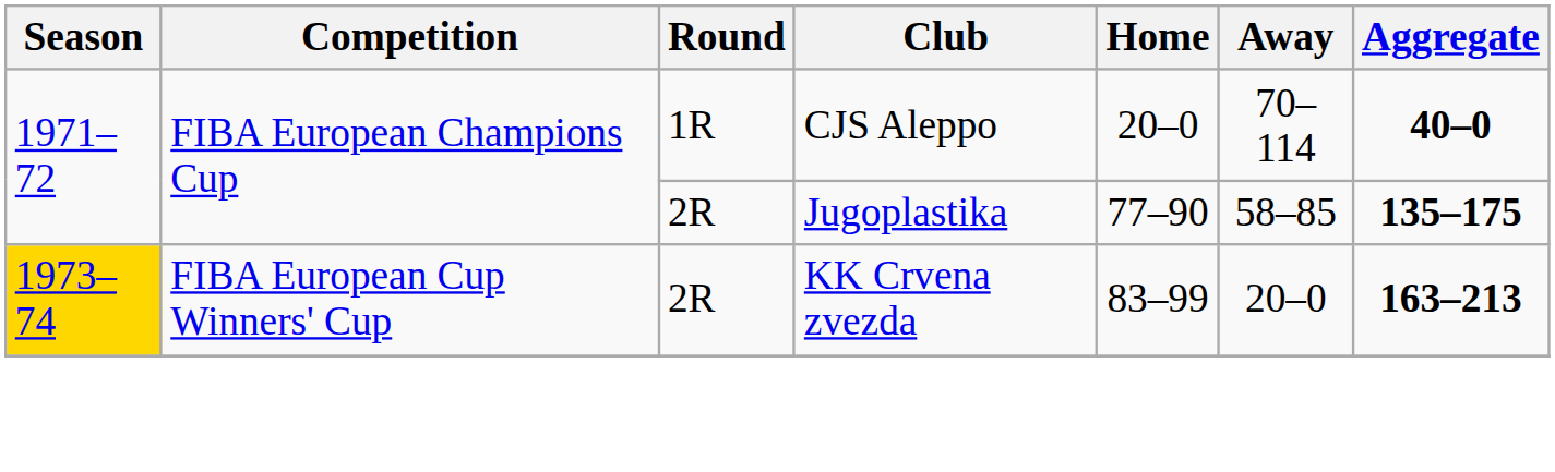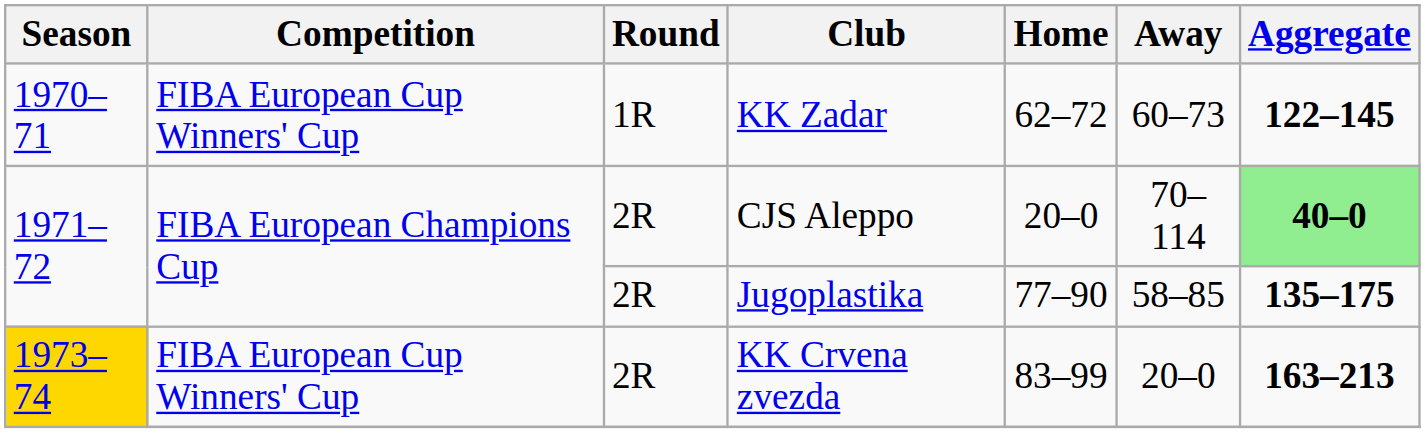 <table class="wikitable">
 <tr>
 <th>Season</th>
 <th>Competition</th>
 <th>Round</th>
 <th>Club</th>
 <th>Home</th>
 <th>Away</th>
 <th><a href='#'>Aggregate</a></th>
 </tr>
 <tr>
+<td><a href='#'>1970–71</a></td>
+<td><a href='#'>FIBA European Cup Winners' Cup</a></td>
+<td>1R</td>
+<td> <a href='#'>KK Zadar</a></td>
+<td style="text-align:center;">62–72</td>
+<td style="text-align:center;">60–73</td>
+<td style="text-align:center;"><strong>122–145</strong></td>
+</tr>
+<tr>
 <td rowspan="2"><a href='#'>1971–72</a></td>
 <td rowspan="2"><a href='#'>FIBA European Champions Cup</a></td>
-<td>1R</td>
+<td>2R</td>
 <td> CJS Aleppo</td>
 <td style="text-align:center;">20–0</td>
 <td style="text-align:center;">70–114</td>
-<td style="text-align:center;"><strong>40–0</strong></td>
+<td style="background: lightgreen; text-align:center;"><strong>40–0</strong></td>
 </tr>
 <tr>
 <td>2R</td>
 <td> <a href='#'>Jugoplastika</a></td>
 <td style="text-align:center;">77–90</td>
 <td style="text-align:center;">58–85</td>
 <td style="text-align:center;"><strong>135–175</strong></td>
 </tr>
 <tr>
 <td style="background: gold;"><a href='#'>1973–74</a></td>
 <td><a href='#'>FIBA European Cup Winners' Cup</a></td>
 <td>2R</td>
 <td> <a href='#'>KK Crvena zvezda</a></td>
 <td style="text-align:center;">83–99</td>
 <td style="text-align:center;">20–0</td>
 <td style="text-align:center;"><strong>163–213</strong></td>
 </tr>
 <tr>
 </tr>
 </table>
